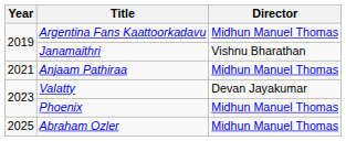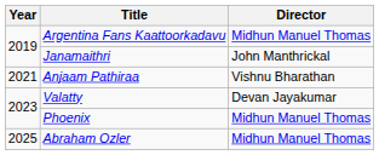 <table class="wikitable">
 <tr>
 <th>Year</th>
 <th>Title</th>
 <th>Director</th>
 </tr>
 <tr>
 <td rowspan=2>2019</td>
 <td><em><a href='#'>Argentina Fans Kaattoorkadavu</a></em></td>
 <td><a href='#'>Midhun Manuel Thomas</a></td>
 </tr>
 <tr>
 <td><em><a href='#'>Janamaithri</a></em></td>
-<td>Vishnu Bharathan</td>
+<td>John Manthrickal</td>
 </tr>
 <tr>
 <td>2021</td>
 <td><em><a href='#'>Anjaam Pathiraa</a></em></td>
-<td><a href='#'>Midhun Manuel Thomas</a></td>
+<td>Vishnu Bharathan</td>
 </tr>
 <tr>
 <td rowspan=2>2023</td>
 <td><em><a href='#'>Valatty</a></em></td>
 <td>Devan Jayakumar</td>
 </tr>
 <tr>
 <td><em> <a href='#'>Phoenix</a></em></td>
 <td><a href='#'>Midhun Manuel Thomas</a></td>
 </tr>
 <tr>
 <td>2025</td>
 <td><em><a href='#'>Abraham Ozler</a></em></td>
 <td><a href='#'>Midhun Manuel Thomas</a></td>
 </tr>
 </table>
